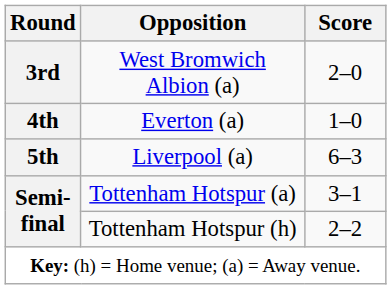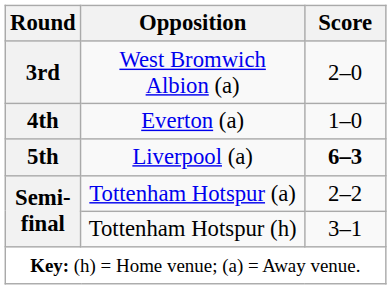 <table class="wikitable plainrowheaders" style="text-align:center;margin-left:1em;float:right">
 <tr>
 <th width="25">Round</th>
 <th width="150">Opposition</th>
 <th width="50">Score</th>
 </tr>
 <tr>
 <th scope=row style="text-align:center">3rd</th>
 <td><a href='#'>West Bromwich Albion</a> (a)</td>
 <td>2–0</td>
 </tr>
 <tr>
 <th scope=row style="text-align:center">4th</th>
 <td><a href='#'>Everton</a> (a)</td>
 <td>1–0</td>
 </tr>
 <tr>
 <th scope=row style="text-align:center">5th</th>
 <td><a href='#'>Liverpool</a> (a)</td>
-<td>6–3</td>
+<td><strong>6–3</strong></td>
 </tr>
 <tr>
 <th scope=row style="text-align:center" rowspan="2">Semi-final</th>
 <td><a href='#'>Tottenham Hotspur</a> (a)</td>
-<td>3–1</td>
+<td>2–2</td>
 </tr>
 <tr>
 <td>Tottenham Hotspur (h)</td>
-<td>2–2</td>
+<td>3–1</td>
 </tr>
 <tr>
 <td colspan="3" style="background-color:white;"><small><strong>Key:</strong> (h) = Home venue; (a) = Away venue.</small></td>
 </tr>
 </table>
